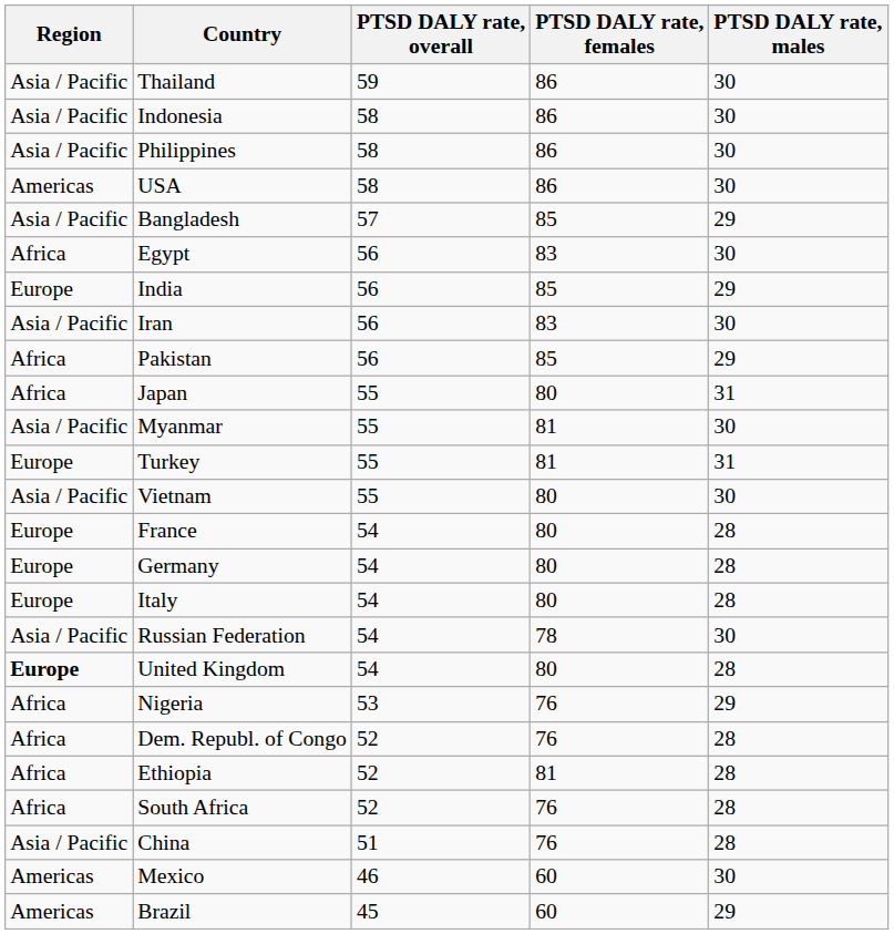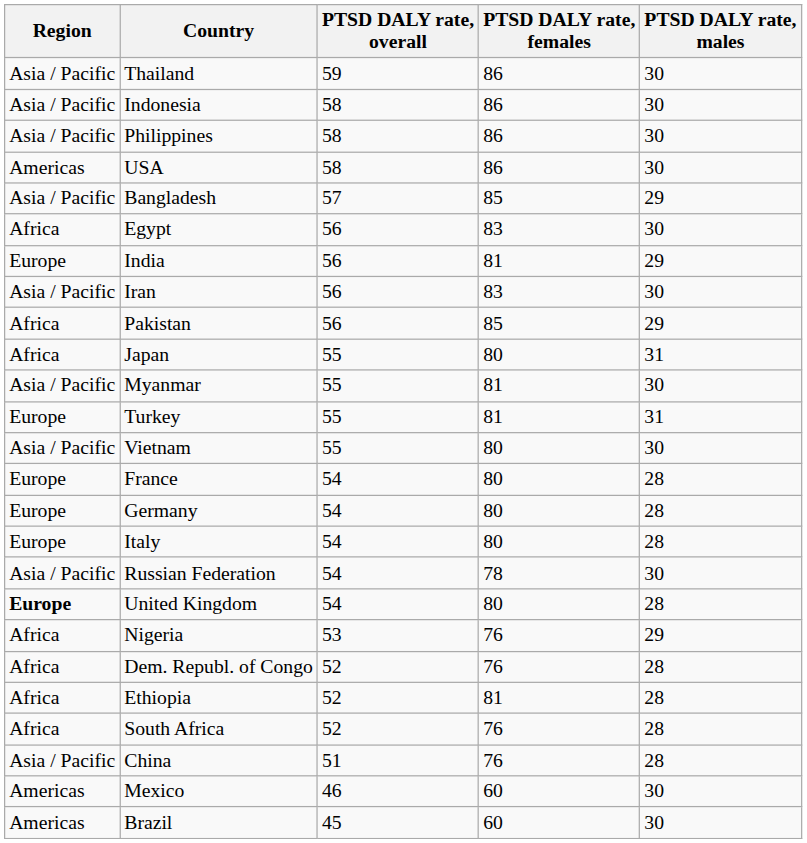 <table class="wikitable sortable">
 <tr>
 <th>Region</th>
 <th>Country</th>
 <th>PTSD DALY rate,<br>overall</th>
 <th>PTSD DALY rate,<br>females</th>
 <th>PTSD DALY rate,<br>males</th>
 </tr>
 <tr>
 <td>Asia / Pacific</td>
 <td>Thailand</td>
 <td>59</td>
 <td>86</td>
 <td>30</td>
 </tr>
 <tr>
 <td>Asia / Pacific</td>
 <td>Indonesia</td>
 <td>58</td>
 <td>86</td>
 <td>30</td>
 </tr>
 <tr>
 <td>Asia / Pacific</td>
 <td>Philippines</td>
 <td>58</td>
 <td>86</td>
 <td>30</td>
 </tr>
 <tr>
 <td>Americas</td>
 <td>USA</td>
 <td>58</td>
 <td>86</td>
 <td>30</td>
 </tr>
 <tr>
 <td>Asia / Pacific</td>
 <td>Bangladesh</td>
 <td>57</td>
 <td>85</td>
 <td>29</td>
 </tr>
 <tr>
 <td>Africa</td>
 <td>Egypt</td>
 <td>56</td>
 <td>83</td>
 <td>30</td>
 </tr>
 <tr>
 <td>Europe</td>
 <td>India</td>
 <td>56</td>
-<td>85</td>
+<td>81</td>
 <td>29</td>
 </tr>
 <tr>
 <td>Asia / Pacific</td>
 <td>Iran</td>
 <td>56</td>
 <td>83</td>
 <td>30</td>
 </tr>
 <tr>
 <td>Africa</td>
 <td>Pakistan</td>
 <td>56</td>
 <td>85</td>
 <td>29</td>
 </tr>
 <tr>
 <td>Africa</td>
 <td>Japan</td>
 <td>55</td>
 <td>80</td>
 <td>31</td>
 </tr>
 <tr>
 <td>Asia / Pacific</td>
 <td>Myanmar</td>
 <td>55</td>
 <td>81</td>
 <td>30</td>
 </tr>
 <tr>
 <td>Europe</td>
 <td>Turkey</td>
 <td>55</td>
 <td>81</td>
 <td>31</td>
 </tr>
 <tr>
 <td>Asia / Pacific</td>
 <td>Vietnam</td>
 <td>55</td>
 <td>80</td>
 <td>30</td>
 </tr>
 <tr>
 <td>Europe</td>
 <td>France</td>
 <td>54</td>
 <td>80</td>
 <td>28</td>
 </tr>
 <tr>
 <td>Europe</td>
 <td>Germany</td>
 <td>54</td>
 <td>80</td>
 <td>28</td>
 </tr>
 <tr>
 <td>Europe</td>
 <td>Italy</td>
 <td>54</td>
 <td>80</td>
 <td>28</td>
 </tr>
 <tr>
 <td>Asia / Pacific</td>
 <td>Russian Federation</td>
 <td>54</td>
 <td>78</td>
 <td>30</td>
 </tr>
 <tr>
 <td><strong>Europe</strong></td>
 <td>United Kingdom</td>
 <td>54</td>
 <td>80</td>
 <td>28</td>
 </tr>
 <tr>
 <td>Africa</td>
 <td>Nigeria</td>
 <td>53</td>
 <td>76</td>
 <td>29</td>
 </tr>
 <tr>
 <td>Africa</td>
 <td>Dem. Republ. of Congo</td>
 <td>52</td>
 <td>76</td>
 <td>28</td>
 </tr>
 <tr>
 <td>Africa</td>
 <td>Ethiopia</td>
 <td>52</td>
 <td>81</td>
 <td>28</td>
 </tr>
 <tr>
 <td>Africa</td>
 <td>South Africa</td>
 <td>52</td>
 <td>76</td>
 <td>28</td>
 </tr>
 <tr>
 <td>Asia / Pacific</td>
 <td>China</td>
 <td>51</td>
 <td>76</td>
 <td>28</td>
 </tr>
 <tr>
 <td>Americas</td>
 <td>Mexico</td>
 <td>46</td>
 <td>60</td>
 <td>30</td>
 </tr>
 <tr>
 <td>Americas</td>
 <td>Brazil</td>
 <td>45</td>
 <td>60</td>
-<td>29</td>
+<td>30</td>
 </tr>
 </table>
